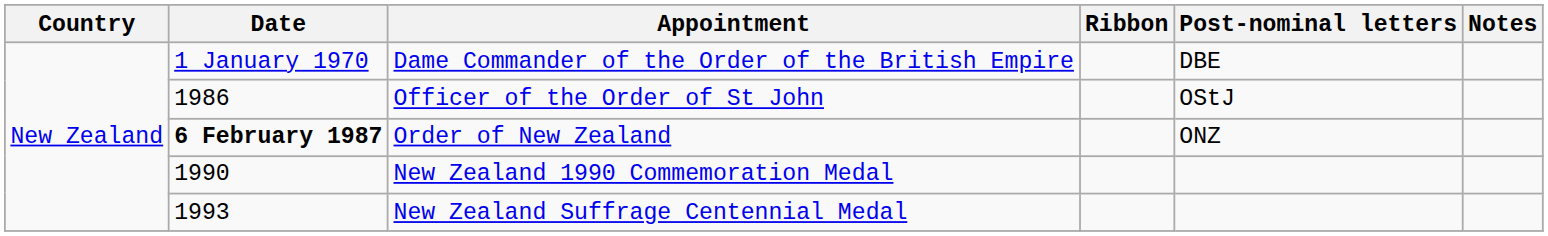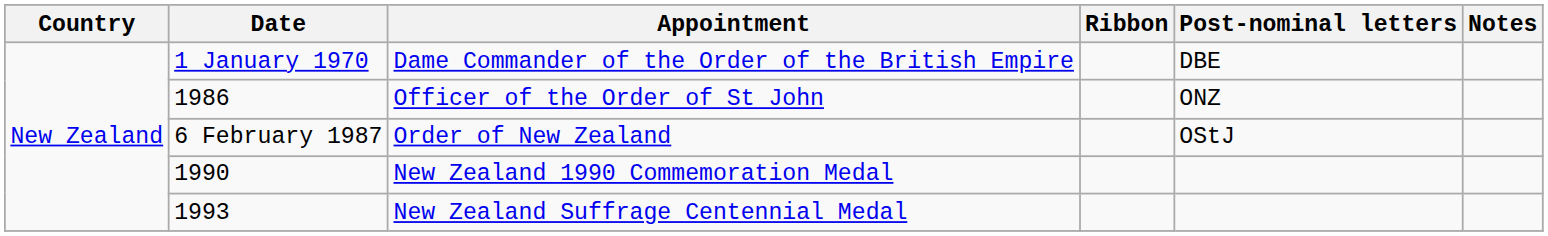 <table class="wikitable sortable">
 <tr>
 <th>Country</th>
 <th>Date</th>
 <th>Appointment</th>
 <th>Ribbon</th>
 <th>Post-nominal letters</th>
 <th>Notes</th>
 </tr>
 <tr>
 <td rowspan="5"><a href='#'>New Zealand</a></td>
 <td><a href='#'>1 January 1970</a></td>
 <td><a href='#'>Dame Commander of the Order of the British Empire</a></td>
 <td></td>
 <td>DBE</td>
 <td></td>
 </tr>
 <tr>
 <td>1986</td>
 <td><a href='#'>Officer of the Order of St John</a></td>
 <td></td>
-<td>OStJ</td>
+<td>ONZ</td>
 <td></td>
 </tr>
 <tr>
-<td><strong>6 February 1987</strong></td>
+<td>6 February 1987</td>
 <td><a href='#'>Order of New Zealand</a></td>
 <td></td>
-<td>ONZ</td>
+<td>OStJ</td>
 <td></td>
 </tr>
 <tr>
 <td>1990</td>
 <td><a href='#'>New Zealand 1990 Commemoration Medal</a></td>
 <td></td>
 <td></td>
 <td></td>
 </tr>
 <tr>
 <td>1993</td>
 <td><a href='#'>New Zealand Suffrage Centennial Medal</a></td>
 <td></td>
 <td></td>
 <td></td>
 </tr>
 </table>
